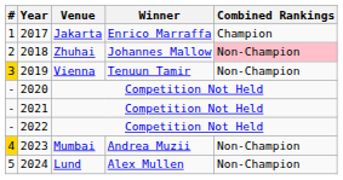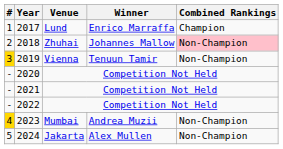 <table class="wikitable">
 <tr>
 <th>#</th>
 <th>Year</th>
 <th>Venue</th>
 <th>Winner</th>
 <th>Combined Rankings</th>
 </tr>
 <tr>
 <td>1</td>
 <td>2017</td>
-<td><a href='#'>Jakarta</a></td>
+<td><a href='#'>Lund</a></td>
 <td> <a href='#'>Enrico Marraffa</a></td>
 <td>Champion</td>
 </tr>
 <tr>
 <td>2</td>
 <td>2018</td>
 <td><a href='#'>Zhuhai</a></td>
 <td> <a href='#'>Johannes Mallow</a></td>
 <td style="background: pink;">Non-Champion</td>
 </tr>
 <tr>
 <td style="background: gold;">3</td>
 <td>2019</td>
 <td><a href='#'>Vienna</a></td>
 <td> <a href='#'>Tenuun Tamir</a></td>
 <td>Non-Champion</td>
 </tr>
 <tr>
 <td>-</td>
 <td>2020</td>
 <td colspan="6" align="center"><a href='#'>Competition Not Held</a></td>
 </tr>
 <tr>
 <td>-</td>
 <td>2021</td>
 <td colspan="6" align="center"><a href='#'>Competition Not Held</a></td>
 </tr>
 <tr>
 <td>-</td>
 <td>2022</td>
 <td colspan="6" align="center"><a href='#'>Competition Not Held</a></td>
 </tr>
 <tr>
 <td style="background: gold;">4</td>
 <td>2023</td>
 <td><a href='#'>Mumbai</a></td>
 <td> <a href='#'>Andrea Muzii</a></td>
 <td>Non-Champion</td>
 </tr>
 <tr>
 <td>5</td>
 <td>2024</td>
-<td><a href='#'>Lund</a></td>
+<td><a href='#'>Jakarta</a></td>
 <td> <a href='#'>Alex Mullen</a></td>
 <td>Non-Champion</td>
 </tr>
 </table>
